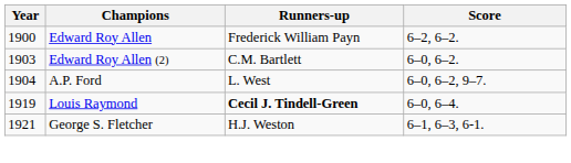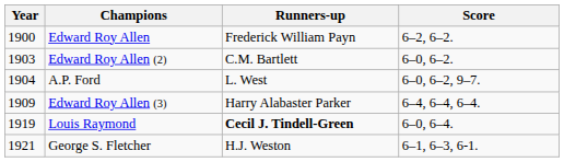 <table class="sortable wikitable">
 <tr>
 <th style="width:40px">Year</th>
 <th style="width:200px">Champions</th>
 <th style="width:200px">Runners-up</th>
 <th style="width:180px">Score</th>
 </tr>
 <tr>
 <td>1900</td>
 <td> <a href='#'>Edward Roy Allen</a></td>
 <td> Frederick William Payn</td>
 <td>6–2, 6–2.</td>
 </tr>
 <tr>
 <td>1903</td>
 <td> <a href='#'>Edward Roy Allen</a> <small>(2)</small></td>
 <td> C.M. Bartlett</td>
 <td>6–0, 6–2.</td>
 </tr>
 <tr |->
 <td>1904</td>
 <td> A.P. Ford</td>
 <td> L. West</td>
 <td>6–0, 6–2, 9–7.</td>
 </tr>
 <tr>
+<td>1909</td>
+<td> <a href='#'>Edward Roy  Allen</a> <small>(3)</small></td>
+<td> Harry Alabaster Parker</td>
+<td>6–4, 6–4, 6–4.</td>
+</tr>
+<tr>
 <td>1919</td>
 <td> <a href='#'>Louis Raymond</a></td>
 <td><strong> Cecil J. Tindell-Green</strong></td>
 <td>6–0, 6–4.</td>
 </tr>
 <tr>
 <td>1921</td>
 <td> George S. Fletcher</td>
 <td> H.J. Weston</td>
 <td>6–1, 6–3, 6-1.</td>
 </tr>
 </table>
